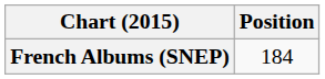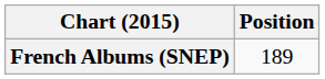 <table class="wikitable plainrowheaders" style="text-align:center">
 <tr>
 <th scope="col">Chart (2015)</th>
 <th scope="col">Position</th>
 </tr>
 <tr>
 <th scope="row">French Albums (SNEP)</th>
-<td>184</td>
+<td>189</td>
 </tr>
 </table>
